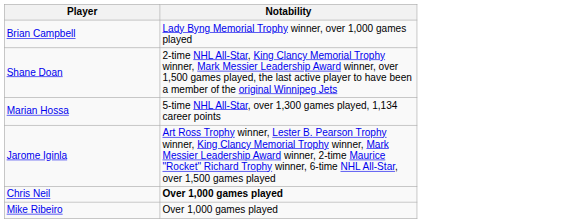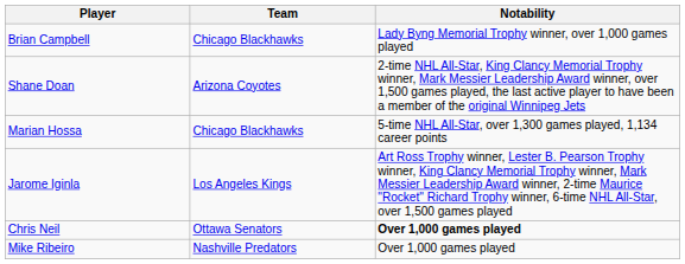 <table class="wikitable">
 <tr>
 <th style="width:15em">Player</th>
+<th style="width:15em">Team</th>
 <th style="width:25em">Notability</th>
 </tr>
 <tr>
 <td><a href='#'>Brian Campbell</a></td>
+<td><a href='#'>Chicago Blackhawks</a></td>
 <td><a href='#'>Lady Byng Memorial Trophy</a> winner, over 1,000 games played</td>
 </tr>
 <tr>
 <td><a href='#'>Shane Doan</a></td>
+<td><a href='#'>Arizona Coyotes</a></td>
 <td>2-time <a href='#'>NHL All-Star</a>, <a href='#'>King Clancy Memorial Trophy</a> winner, <a href='#'>Mark Messier Leadership Award</a> winner, over 1,500 games played, the last active player to have been a member of the <a href='#'>original Winnipeg Jets</a></td>
 </tr>
 <tr>
 <td><a href='#'>Marian Hossa</a></td>
+<td><a href='#'>Chicago Blackhawks</a></td>
 <td>5-time <a href='#'>NHL All-Star</a>, over 1,300 games played, 1,134 career points</td>
 </tr>
 <tr>
 <td><a href='#'>Jarome Iginla</a></td>
+<td><a href='#'>Los Angeles Kings</a></td>
 <td><a href='#'>Art Ross Trophy</a> winner, <a href='#'>Lester B. Pearson Trophy</a> winner, <a href='#'>King Clancy Memorial Trophy</a> winner, <a href='#'>Mark Messier Leadership Award</a> winner, 2-time <a href='#'>Maurice "Rocket" Richard Trophy</a> winner, 6-time <a href='#'>NHL All-Star</a>, over 1,500 games played</td>
 </tr>
 <tr>
 <td><a href='#'>Chris Neil</a></td>
+<td><a href='#'>Ottawa Senators</a></td>
 <td><strong>Over 1,000 games played</strong></td>
 </tr>
 <tr>
 <td><a href='#'>Mike Ribeiro</a></td>
+<td><a href='#'>Nashville Predators</a></td>
 <td>Over 1,000 games played</td>
 </tr>
 </table>
